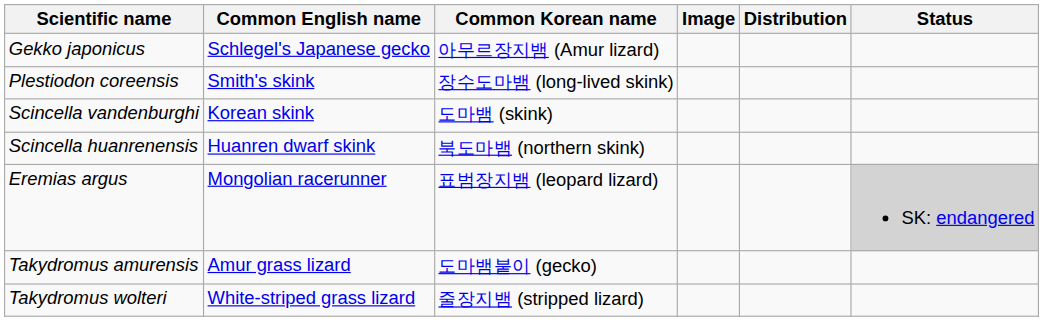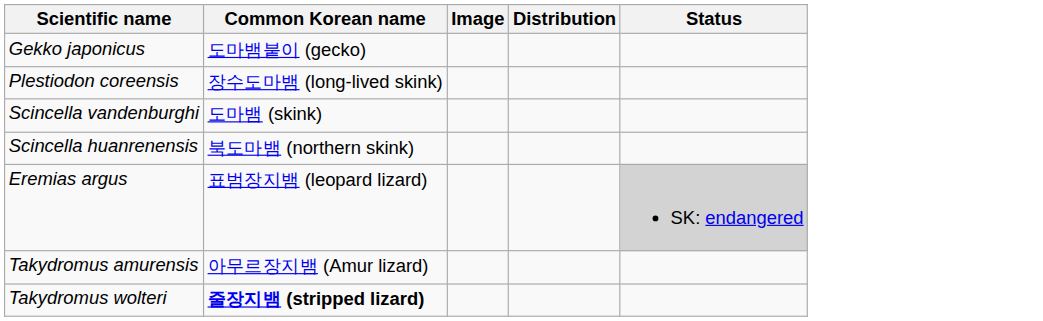 <table class="wikitable">
 <tr>
 <th>Scientific name</th>
-<th>Common English name</th>
 <th>Common Korean name</th>
 <th>Image</th>
 <th>Distribution</th>
 <th>Status</th>
 </tr>
 <tr valign="top">
 <td><em>Gekko japonicus</em></td>
-<td><a href='#'>Schlegel's Japanese gecko</a></td>
-<td><a href='#'>아무르장지뱀</a> (Amur lizard)</td>
+<td><a href='#'>도마뱀붙이</a> (gecko)</td>
 <td></td>
 <td></td>
 <td></td>
 </tr>
 <tr valign="top">
 <td><em>Plestiodon coreensis</em></td>
-<td><a href='#'>Smith's skink</a></td>
 <td><a href='#'>장수도마뱀</a> (long-lived skink)</td>
 <td></td>
 <td></td>
 <td></td>
 </tr>
 <tr valign="top">
 <td><em>Scincella vandenburghi</em></td>
-<td><a href='#'>Korean skink</a></td>
 <td><a href='#'>도마뱀</a> (skink)</td>
 <td></td>
 <td></td>
 <td></td>
 </tr>
 <tr valign="top">
 <td><em>Scincella huanrenensis</em></td>
-<td><a href='#'>Huanren dwarf skink</a></td>
 <td><a href='#'>북도마뱀</a> (northern skink)</td>
 <td></td>
 <td></td>
 <td></td>
 </tr>
 <tr valign="top">
 <td><em>Eremias argus</em></td>
-<td><a href='#'>Mongolian racerunner</a></td>
 <td><a href='#'>표범장지뱀</a> (leopard lizard)</td>
 <td></td>
 <td></td>
 <td style="background: lightgrey;"><br><ul><li>SK: <a href='#'>endangered</a></li></ul></td>
 </tr>
 <tr valign="top">
 <td><em>Takydromus amurensis</em></td>
-<td><a href='#'>Amur grass lizard</a></td>
-<td><a href='#'>도마뱀붙이</a> (gecko)</td>
+<td><a href='#'>아무르장지뱀</a> (Amur lizard)</td>
 <td></td>
 <td></td>
 <td></td>
 </tr>
 <tr valign="top">
 <td><em>Takydromus wolteri</em></td>
-<td><a href='#'>White-striped grass lizard</a></td>
-<td><a href='#'>줄장지뱀</a> (stripped lizard)</td>
+<td><strong><a href='#'>줄장지뱀</a> (stripped lizard)</strong></td>
 <td></td>
 <td></td>
 <td></td>
 </tr>
 </table>
